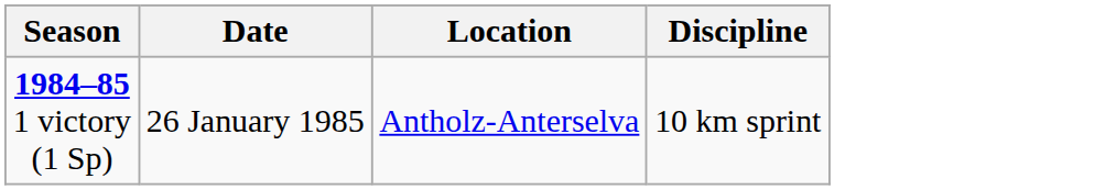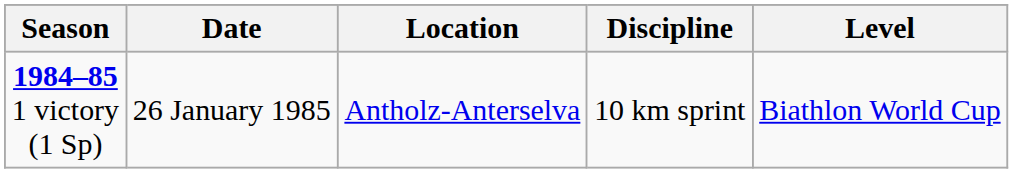 <table class="wikitable">
 <tr>
 <th>Season</th>
 <th>Date</th>
 <th>Location</th>
 <th>Discipline</th>
+<th>Level</th>
 </tr>
 <tr>
 <td rowspan="1" style="text-align:center;"><strong><a href='#'>1984–85</a></strong> <br> 1 victory <br> (1 Sp)</td>
 <td>26 January 1985</td>
 <td> <a href='#'>Antholz-Anterselva</a></td>
 <td>10 km sprint</td>
+<td><a href='#'>Biathlon World Cup</a></td>
 </tr>
 </table>
